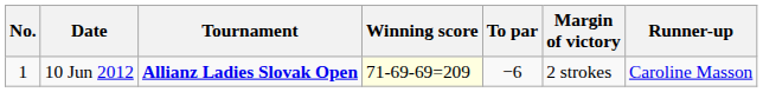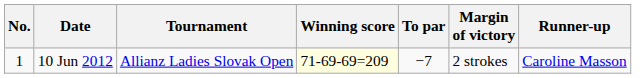 <table class="wikitable" style="font-size:95%;">
 <tr>
 <th>No.</th>
 <th>Date</th>
 <th>Tournament</th>
 <th>Winning score</th>
 <th>To par</th>
 <th>Margin<br>of victory</th>
 <th>Runner-up</th>
 </tr>
 <tr>
 <td align=center>1</td>
 <td align=right>10 Jun <a href='#'>2012</a></td>
-<td><strong><a href='#'>Allianz Ladies Slovak Open</a></strong></td>
+<td><a href='#'>Allianz Ladies Slovak Open</a></td>
 <td style="background: lightyellow;">71-69-69=209</td>
-<td align=center>−6</td>
+<td align=center>−7</td>
 <td>2 strokes</td>
 <td> <a href='#'>Caroline Masson</a></td>
 </tr>
 </table>
